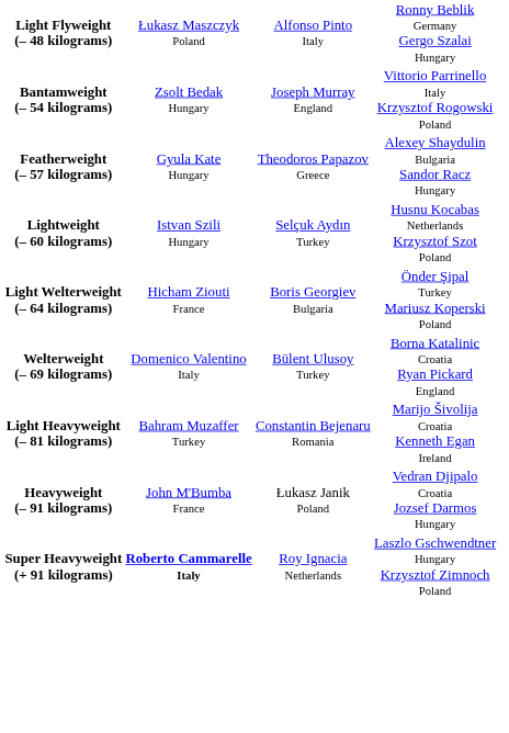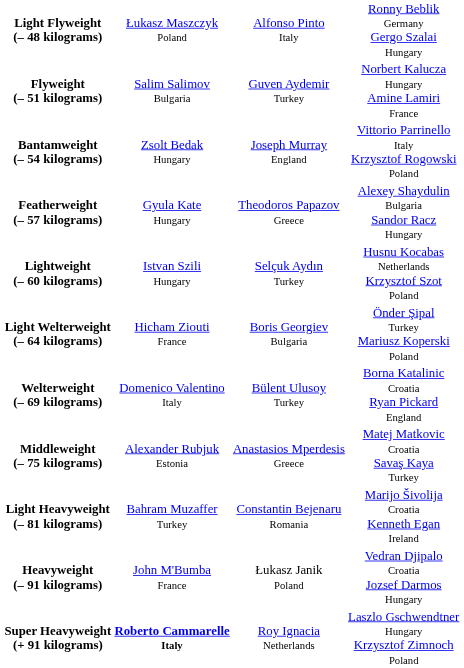 <table>
 <tr align="center">
 <td><strong>Light Flyweight<br>(– 48 kilograms)</strong></td>
 <td> <a href='#'>Łukasz Maszczyk</a><br><small>Poland</small></td>
 <td> <a href='#'>Alfonso Pinto</a><br><small>Italy</small></td>
 <td> <a href='#'>Ronny Beblik</a><br><small>Germany</small><br> <a href='#'>Gergo Szalai</a><br><small>Hungary</small></td>
+</tr>
+<tr align="center">
+<td><strong>Flyweight<br>(– 51 kilograms)</strong></td>
+<td> <a href='#'>Salim Salimov</a><br><small>Bulgaria</small></td>
+<td> <a href='#'>Guven Aydemir</a><br><small>Turkey</small></td>
+<td> <a href='#'>Norbert Kalucza</a><br><small>Hungary</small><br> <a href='#'>Amine Lamiri</a><br><small>France</small></td>
 </tr>
 <tr align="center">
 <td><strong>Bantamweight<br>(– 54 kilograms)</strong></td>
 <td> <a href='#'>Zsolt Bedak</a><br><small>Hungary</small></td>
 <td> <a href='#'>Joseph Murray</a><br><small>England</small></td>
 <td> <a href='#'>Vittorio Parrinello</a><br><small>Italy</small><br> <a href='#'>Krzysztof Rogowski</a><br><small>Poland</small></td>
 </tr>
 <tr align="center">
 <td><strong>Featherweight<br>(– 57 kilograms)</strong></td>
 <td> <a href='#'>Gyula Kate</a><br><small>Hungary</small></td>
 <td> <a href='#'>Theodoros Papazov</a><br><small>Greece</small></td>
 <td> <a href='#'>Alexey Shaydulin</a><br><small>Bulgaria</small><br> <a href='#'>Sandor Racz</a><br><small>Hungary</small></td>
 </tr>
 <tr align="center">
 <td><strong>Lightweight<br>(– 60 kilograms)</strong></td>
 <td> <a href='#'>Istvan Szili</a><br><small>Hungary</small></td>
 <td> <a href='#'>Selçuk Aydın</a><br><small>Turkey</small></td>
 <td> <a href='#'>Husnu Kocabas</a><br><small>Netherlands</small><br> <a href='#'>Krzysztof Szot</a><br><small>Poland</small></td>
 </tr>
 <tr align="center">
 <td><strong>Light Welterweight<br>(– 64 kilograms)</strong></td>
 <td> <a href='#'>Hicham Ziouti</a><br><small>France</small></td>
 <td> <a href='#'>Boris Georgiev</a><br><small>Bulgaria</small></td>
 <td> <a href='#'>Önder Şipal</a><br><small>Turkey</small><br> <a href='#'>Mariusz Koperski</a><br><small>Poland</small></td>
 </tr>
 <tr align="center">
 <td><strong>Welterweight<br>(– 69 kilograms)</strong></td>
 <td> <a href='#'>Domenico Valentino</a><br><small>Italy</small></td>
 <td> <a href='#'>Bülent Ulusoy</a><br><small>Turkey</small></td>
 <td> <a href='#'>Borna Katalinic</a><br><small>Croatia</small><br> <a href='#'>Ryan Pickard</a><br><small>England</small></td>
 </tr>
 <tr align="center">
+<td><strong>Middleweight<br>(– 75 kilograms)</strong></td>
+<td> <a href='#'>Alexander Rubjuk</a><br><small>Estonia</small></td>
+<td> <a href='#'>Anastasios Mperdesis</a><br><small>Greece</small></td>
+<td> <a href='#'>Matej Matkovic</a><br><small>Croatia</small><br> <a href='#'>Savaş Kaya</a><br><small>Turkey</small></td>
+</tr>
+<tr align="center">
 <td><strong>Light Heavyweight<br>(– 81 kilograms)</strong></td>
 <td> <a href='#'>Bahram Muzaffer</a><br><small>Turkey</small></td>
 <td> <a href='#'>Constantin Bejenaru</a><br><small>Romania</small></td>
 <td> <a href='#'>Marijo Šivolija</a><br><small>Croatia</small><br> <a href='#'>Kenneth Egan</a><br><small>Ireland</small></td>
 </tr>
 <tr align="center">
 <td><strong>Heavyweight<br>(– 91 kilograms)</strong></td>
 <td> <a href='#'>John M'Bumba</a><br><small>France</small></td>
 <td> Łukasz Janik<br><small>Poland</small></td>
 <td> <a href='#'>Vedran Djipalo</a><br><small>Croatia</small><br> <a href='#'>Jozsef Darmos</a><br><small>Hungary</small></td>
 </tr>
 <tr align="center">
 <td><strong>Super Heavyweight<br>(+ 91 kilograms)</strong></td>
 <td><strong> <a href='#'>Roberto Cammarelle</a><br><small>Italy</small></strong></td>
 <td> <a href='#'>Roy Ignacia</a><br><small>Netherlands</small></td>
 <td> <a href='#'>Laszlo Gschwendtner</a><br><small>Hungary</small><br> <a href='#'>Krzysztof Zimnoch</a><br><small>Poland</small></td>
 </tr>
 </table>
